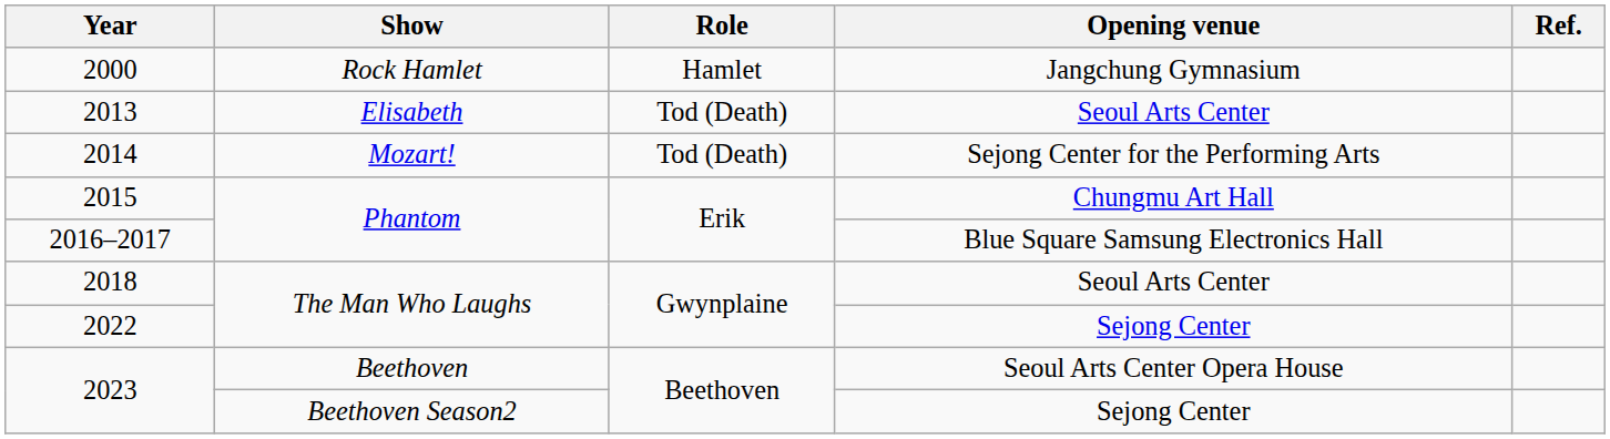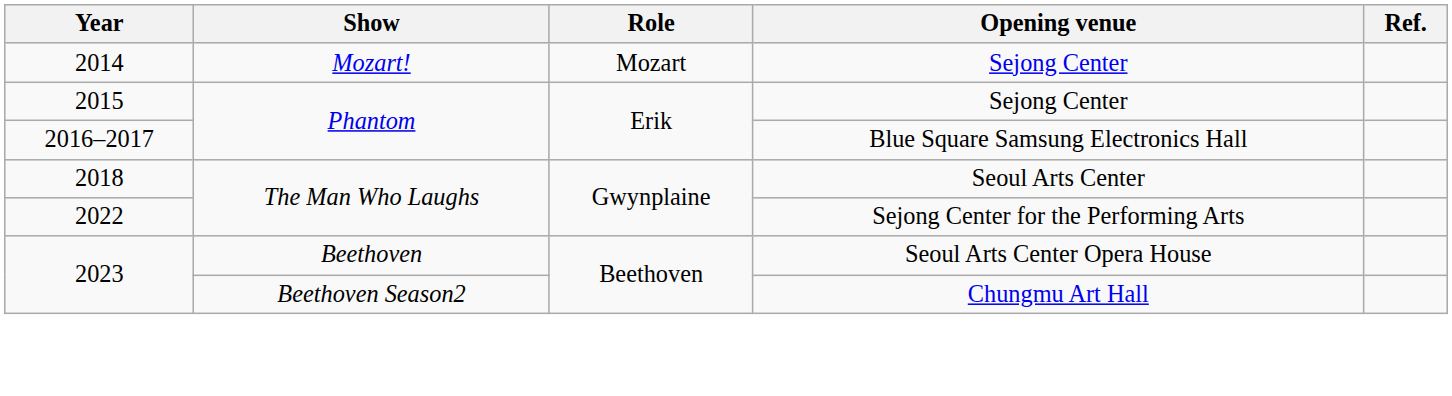 <table class="wikitable" style="text-align:center; width:60%;">
 <tr>
 <th>Year</th>
 <th>Show</th>
 <th>Role</th>
 <th>Opening venue</th>
 <th>Ref.</th>
 </tr>
 <tr>
-<td>2000</td>
-<td><em>Rock Hamlet</em></td>
-<td>Hamlet</td>
-<td>Jangchung Gymnasium</td>
-<td></td>
-</tr>
-<tr>
-<td>2013</td>
-<td><em><a href='#'>Elisabeth</a></em></td>
-<td>Tod (Death)</td>
-<td><a href='#'>Seoul Arts Center</a></td>
-<td></td>
-</tr>
-<tr>
 <td>2014</td>
 <td><em><a href='#'>Mozart!</a></em></td>
-<td>Tod (Death)</td>
-<td>Sejong Center for the Performing Arts</td>
+<td>Mozart</td>
+<td><a href='#'>Sejong Center</a></td>
 <td></td>
 </tr>
 <tr>
 <td>2015</td>
 <td rowspan="2"><em><a href='#'>Phantom</a></em></td>
 <td rowspan="2">Erik</td>
-<td><a href='#'>Chungmu Art Hall</a></td>
+<td>Sejong Center</td>
 <td></td>
 </tr>
 <tr>
 <td>2016–2017</td>
 <td>Blue Square Samsung Electronics Hall</td>
 <td></td>
 </tr>
 <tr>
 <td>2018</td>
 <td rowspan=2><em>The Man Who Laughs</em></td>
 <td rowspan=2>Gwynplaine</td>
 <td>Seoul Arts Center</td>
 <td></td>
 </tr>
 <tr>
 <td>2022</td>
-<td><a href='#'>Sejong Center</a></td>
+<td>Sejong Center for the Performing Arts</td>
 <td></td>
 </tr>
 <tr>
 <td rowspan="2">2023</td>
 <td><em>Beethoven</em></td>
 <td rowspan="2">Beethoven</td>
 <td>Seoul Arts Center Opera House</td>
 <td></td>
 </tr>
 <tr>
 <td><em>Beethoven Season2</em></td>
-<td>Sejong Center</td>
+<td><a href='#'>Chungmu Art Hall</a></td>
 <td></td>
 </tr>
 </table>
